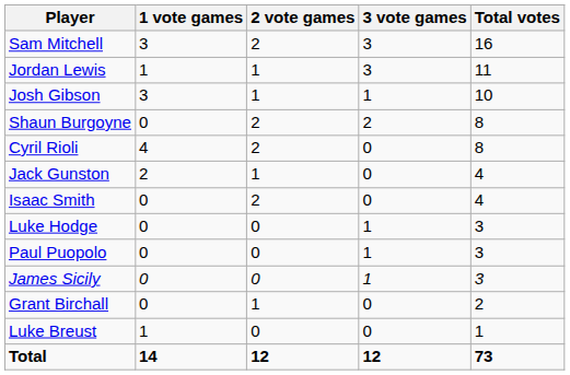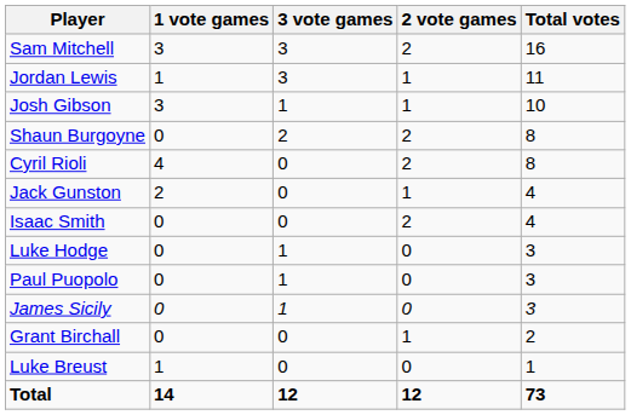 <table class="wikitable">
 <tr>
 <th>Player</th>
 <th>1 vote games</th>
+<th>3 vote games</th>
 <th>2 vote games</th>
-<th>3 vote games</th>
 <th>Total votes</th>
 </tr>
 <tr>
 <td><a href='#'>Sam Mitchell</a></td>
 <td>3</td>
+<td>3</td>
 <td>2</td>
-<td>3</td>
 <td>16</td>
 </tr>
 <tr>
 <td><a href='#'>Jordan Lewis</a></td>
 <td>1</td>
+<td>3</td>
 <td>1</td>
-<td>3</td>
 <td>11</td>
 </tr>
 <tr>
 <td><a href='#'>Josh Gibson</a></td>
 <td>3</td>
 <td>1</td>
 <td>1</td>
 <td>10</td>
 </tr>
 <tr>
 <td><a href='#'>Shaun Burgoyne</a></td>
 <td>0</td>
 <td>2</td>
 <td>2</td>
 <td>8</td>
 </tr>
 <tr>
 <td><a href='#'>Cyril Rioli</a></td>
 <td>4</td>
+<td>0</td>
 <td>2</td>
-<td>0</td>
 <td>8</td>
 </tr>
 <tr>
 <td><a href='#'>Jack Gunston</a></td>
 <td>2</td>
+<td>0</td>
 <td>1</td>
-<td>0</td>
 <td>4</td>
 </tr>
 <tr>
 <td><a href='#'>Isaac Smith</a></td>
 <td>0</td>
+<td>0</td>
 <td>2</td>
-<td>0</td>
 <td>4</td>
 </tr>
 <tr>
 <td><a href='#'>Luke Hodge</a></td>
 <td>0</td>
+<td>1</td>
 <td>0</td>
-<td>1</td>
 <td>3</td>
 </tr>
 <tr>
 <td><a href='#'>Paul Puopolo</a></td>
 <td>0</td>
+<td>1</td>
 <td>0</td>
-<td>1</td>
 <td>3</td>
 </tr>
 <tr>
 <td><em><a href='#'>James Sicily</a></em></td>
 <td><em>0</em></td>
+<td><em>1</em></td>
 <td><em>0</em></td>
-<td><em>1</em></td>
 <td><em>3</em></td>
 </tr>
 <tr>
 <td><a href='#'>Grant Birchall</a></td>
 <td>0</td>
+<td>0</td>
 <td>1</td>
-<td>0</td>
 <td>2</td>
 </tr>
 <tr>
 <td><a href='#'>Luke Breust</a></td>
 <td>1</td>
 <td>0</td>
 <td>0</td>
 <td>1</td>
 </tr>
 <tr>
 <td><strong>Total</strong></td>
 <td><strong>14</strong></td>
 <td><strong>12</strong></td>
 <td><strong>12</strong></td>
 <td><strong>73</strong></td>
 </tr>
 </table>
